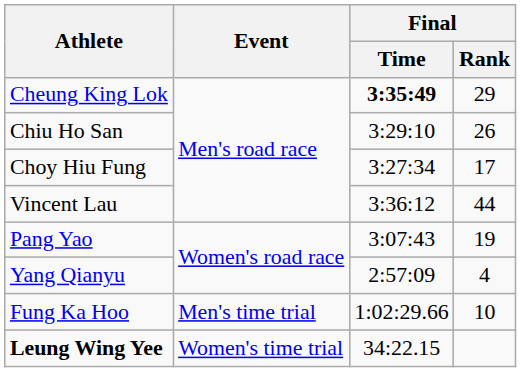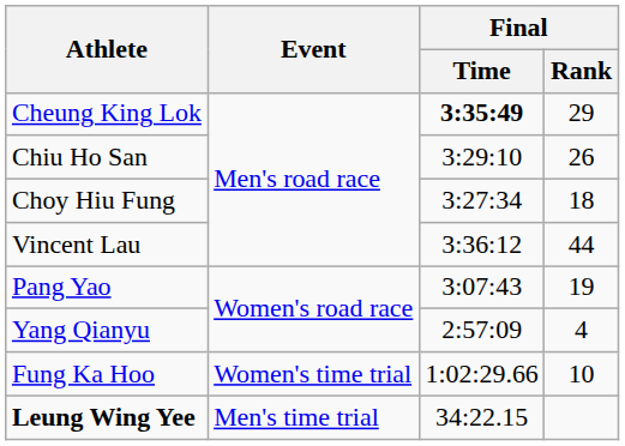 <table class=wikitable style=font-size:90%;text-align:center>
 <tr>
 <th rowspan="2">Athlete</th>
 <th rowspan="2">Event</th>
 <th colspan=2>Final</th>
 </tr>
 <tr>
 <th>Time</th>
 <th>Rank</th>
 </tr>
 <tr>
 <td align=left><a href='#'>Cheung King Lok</a></td>
 <td align=left rowspan=4><a href='#'>Men's road race</a></td>
 <td><strong>3:35:49</strong></td>
 <td>29</td>
 </tr>
 <tr>
 <td align=left>Chiu Ho San</td>
 <td>3:29:10</td>
 <td>26</td>
 </tr>
 <tr>
 <td align=left>Choy Hiu Fung</td>
 <td>3:27:34</td>
-<td>17</td>
+<td>18</td>
 </tr>
 <tr>
 <td align=left>Vincent Lau</td>
 <td>3:36:12</td>
 <td>44</td>
 </tr>
 <tr>
 <td align=left><a href='#'>Pang Yao</a></td>
 <td align=left rowspan=2><a href='#'>Women's road race</a></td>
 <td>3:07:43</td>
 <td>19</td>
 </tr>
 <tr>
 <td align=left><a href='#'>Yang Qianyu</a></td>
 <td>2:57:09</td>
 <td>4</td>
 </tr>
 <tr>
 <td align=left><a href='#'>Fung Ka Hoo</a></td>
-<td align=left><a href='#'>Men's time trial</a></td>
+<td align=left><a href='#'>Women's time trial</a></td>
 <td>1:02:29.66</td>
 <td>10</td>
 </tr>
 <tr>
 <td align=left><strong>Leung Wing Yee</strong></td>
-<td align=left><a href='#'>Women's time trial</a></td>
+<td align=left><a href='#'>Men's time trial</a></td>
 <td>34:22.15</td>
 <td></td>
 </tr>
 </table>
